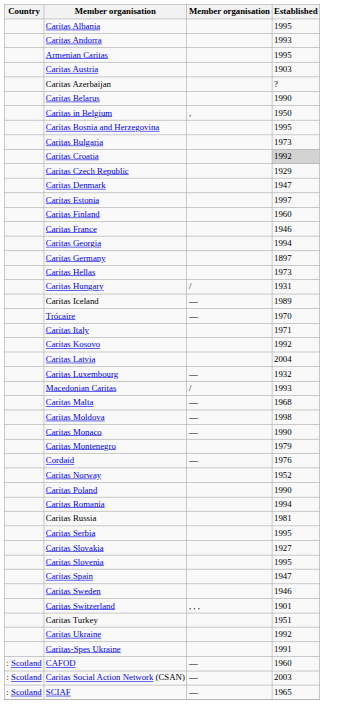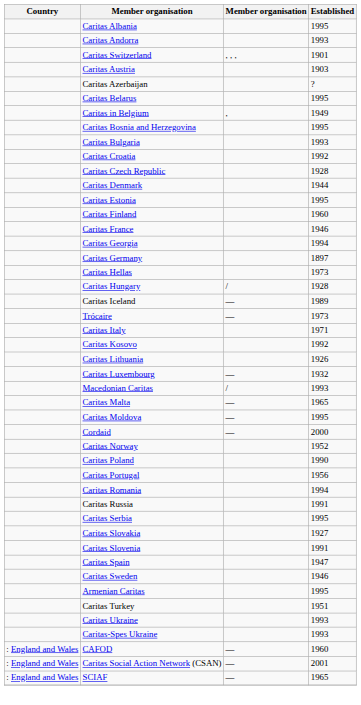 <table class="wikitable sortable"  style="font-size: 90%">
 <tr>
 <th>Country</th>
 <th>Member organisation<br></th>
 <th>Member organisation<br></th>
 <th>Established</th>
 </tr>
 <tr>
 <td></td>
 <td><a href='#'>Caritas Albania</a></td>
 <td></td>
 <td>1995</td>
 </tr>
 <tr>
 <td></td>
 <td><a href='#'>Caritas Andorra</a></td>
 <td></td>
 <td>1993</td>
 </tr>
 <tr>
 <td></td>
-<td><a href='#'>Armenian Caritas</a></td>
-<td></td>
-<td>1995</td>
+<td><a href='#'>Caritas Switzerland</a></td>
+<td>, , , </td>
+<td>1901</td>
 </tr>
 <tr>
 <td></td>
 <td><a href='#'>Caritas Austria</a></td>
 <td></td>
 <td>1903</td>
 </tr>
 <tr>
 <td></td>
 <td>Caritas Azerbaijan</td>
 <td></td>
 <td>?</td>
 </tr>
 <tr>
 <td></td>
 <td><a href='#'>Caritas Belarus</a></td>
 <td></td>
-<td>1990</td>
+<td>1995</td>
 </tr>
 <tr>
 <td></td>
 <td><a href='#'>Caritas in Belgium</a></td>
 <td>, </td>
-<td>1950</td>
+<td>1949</td>
 </tr>
 <tr>
 <td></td>
 <td><a href='#'>Caritas Bosnia and Herzegovina</a></td>
 <td></td>
 <td>1995</td>
 </tr>
 <tr>
 <td></td>
 <td><a href='#'>Caritas Bulgaria</a></td>
 <td></td>
-<td>1973</td>
+<td>1993</td>
 </tr>
 <tr>
 <td></td>
 <td><a href='#'>Caritas Croatia</a></td>
 <td></td>
-<td style="background: lightgrey;">1992</td>
+<td>1992</td>
 </tr>
 <tr>
 <td></td>
 <td><a href='#'>Caritas Czech Republic</a></td>
 <td></td>
-<td>1929</td>
+<td>1928</td>
 </tr>
 <tr>
 <td></td>
 <td><a href='#'>Caritas Denmark</a></td>
 <td></td>
-<td>1947</td>
+<td>1944</td>
 </tr>
 <tr>
 <td></td>
 <td><a href='#'>Caritas Estonia</a></td>
 <td></td>
-<td>1997</td>
+<td>1995</td>
 </tr>
 <tr>
 <td></td>
 <td><a href='#'>Caritas Finland</a></td>
 <td></td>
 <td>1960</td>
 </tr>
 <tr>
 <td></td>
 <td><a href='#'>Caritas France</a></td>
 <td></td>
 <td>1946</td>
 </tr>
 <tr>
 <td></td>
 <td><a href='#'>Caritas Georgia</a></td>
 <td></td>
 <td>1994</td>
 </tr>
 <tr>
 <td></td>
 <td><a href='#'>Caritas Germany</a></td>
 <td></td>
 <td>1897</td>
 </tr>
 <tr>
 <td></td>
 <td><a href='#'>Caritas Hellas</a></td>
 <td></td>
 <td>1973</td>
 </tr>
 <tr>
 <td></td>
 <td><a href='#'>Caritas Hungary</a></td>
 <td> / </td>
-<td>1931</td>
+<td>1928</td>
 </tr>
 <tr>
 <td></td>
 <td>Caritas Iceland</td>
 <td>—</td>
 <td>1989</td>
 </tr>
 <tr>
 <td></td>
 <td><a href='#'>Trócaire</a></td>
 <td>—</td>
-<td>1970</td>
+<td>1973</td>
 </tr>
 <tr>
 <td></td>
 <td><a href='#'>Caritas Italy</a></td>
 <td></td>
 <td>1971</td>
 </tr>
 <tr>
 <td></td>
 <td><a href='#'>Caritas Kosovo</a></td>
 <td></td>
 <td>1992</td>
 </tr>
 <tr>
 <td></td>
-<td><a href='#'>Caritas Latvia</a></td>
+<td><a href='#'>Caritas Lithuania</a></td>
 <td></td>
-<td>2004</td>
+<td>1926</td>
 </tr>
 <tr>
 <td></td>
 <td><a href='#'>Caritas Luxembourg</a></td>
 <td>—</td>
 <td>1932</td>
 </tr>
 <tr>
 <td></td>
 <td><a href='#'>Macedonian Caritas</a></td>
 <td> / </td>
 <td>1993</td>
 </tr>
 <tr>
 <td></td>
 <td><a href='#'>Caritas Malta</a></td>
 <td>—</td>
-<td>1968</td>
+<td>1965</td>
 </tr>
 <tr>
 <td></td>
 <td><a href='#'>Caritas Moldova</a></td>
 <td>—</td>
-<td>1998</td>
-</tr>
-<tr>
-<td></td>
-<td><a href='#'>Caritas Monaco</a></td>
-<td>—</td>
-<td>1990</td>
-</tr>
-<tr>
-<td></td>
-<td><a href='#'>Caritas Montenegro</a></td>
-<td></td>
-<td>1979</td>
+<td>1995</td>
 </tr>
 <tr>
 <td></td>
 <td><a href='#'>Cordaid</a></td>
 <td>—</td>
-<td>1976</td>
+<td>2000</td>
 </tr>
 <tr>
 <td></td>
 <td><a href='#'>Caritas Norway</a></td>
 <td></td>
 <td>1952</td>
 </tr>
 <tr>
 <td></td>
 <td><a href='#'>Caritas Poland</a></td>
 <td></td>
 <td>1990</td>
 </tr>
 <tr>
 <td></td>
+<td><a href='#'>Caritas Portugal</a></td>
+<td></td>
+<td>1956</td>
+</tr>
+<tr>
+<td></td>
 <td><a href='#'>Caritas Romania</a></td>
 <td></td>
 <td>1994</td>
 </tr>
 <tr>
 <td></td>
 <td>Caritas Russia</td>
 <td></td>
-<td>1981</td>
+<td>1991</td>
 </tr>
 <tr>
 <td></td>
 <td><a href='#'>Caritas Serbia</a></td>
 <td></td>
 <td>1995</td>
 </tr>
 <tr>
 <td></td>
 <td><a href='#'>Caritas Slovakia</a></td>
 <td></td>
 <td>1927</td>
 </tr>
 <tr>
 <td></td>
 <td><a href='#'>Caritas Slovenia</a></td>
 <td></td>
-<td>1995</td>
+<td>1991</td>
 </tr>
 <tr>
 <td></td>
 <td><a href='#'>Caritas Spain</a></td>
 <td></td>
 <td>1947</td>
 </tr>
 <tr>
 <td></td>
 <td><a href='#'>Caritas Sweden</a></td>
 <td></td>
 <td>1946</td>
 </tr>
 <tr>
 <td></td>
-<td><a href='#'>Caritas Switzerland</a></td>
-<td>, , , </td>
-<td>1901</td>
+<td><a href='#'>Armenian Caritas</a></td>
+<td></td>
+<td>1995</td>
 </tr>
 <tr>
 <td></td>
 <td>Caritas Turkey</td>
 <td></td>
 <td>1951</td>
 </tr>
 <tr>
 <td></td>
 <td><a href='#'>Caritas Ukraine</a></td>
 <td></td>
-<td>1992</td>
+<td>1993</td>
 </tr>
 <tr>
 <td></td>
 <td><a href='#'>Caritas-Spes Ukraine</a></td>
 <td></td>
-<td>1991</td>
+<td>1993</td>
 </tr>
 <tr>
-<td>: <a href='#'>Scotland</a></td>
+<td>: <a href='#'>England and Wales</a></td>
 <td><a href='#'>CAFOD</a></td>
 <td>—</td>
 <td>1960</td>
 </tr>
 <tr>
-<td>: <a href='#'>Scotland</a></td>
+<td>: <a href='#'>England and Wales</a></td>
 <td><a href='#'>Caritas Social Action Network</a> (CSAN)</td>
 <td>—</td>
-<td>2003</td>
+<td>2001</td>
 </tr>
 <tr>
-<td>: <a href='#'>Scotland</a></td>
+<td>: <a href='#'>England and Wales</a></td>
 <td><a href='#'>SCIAF</a></td>
 <td>—</td>
 <td>1965</td>
 </tr>
 <tr>
 </tr>
 </table>
